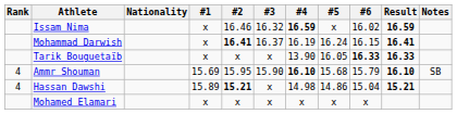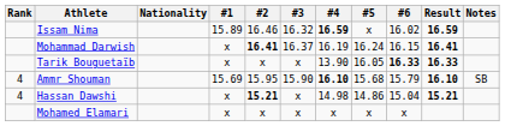 <table class="wikitable sortable" style="text-align:center">
 <tr>
 <th>Rank</th>
 <th>Athlete</th>
 <th>Nationality</th>
 <th>#1</th>
 <th>#2</th>
 <th>#3</th>
 <th>#4</th>
 <th>#5</th>
 <th>#6</th>
 <th>Result</th>
 <th>Notes</th>
 </tr>
 <tr>
 <td></td>
 <td align="left"><a href='#'>Issam Nima</a></td>
 <td align=left></td>
-<td>x</td>
+<td>15.89</td>
 <td>16.46</td>
 <td>16.32</td>
 <td><strong>16.59</strong></td>
 <td>x</td>
 <td>16.02</td>
 <td><strong>16.59</strong></td>
 <td></td>
 </tr>
 <tr>
 <td></td>
 <td align="left"><a href='#'>Mohammad Darwish</a></td>
 <td align=left></td>
 <td>x</td>
 <td><strong>16.41</strong></td>
 <td>16.37</td>
 <td>16.19</td>
 <td>16.24</td>
 <td>16.15</td>
 <td><strong>16.41</strong></td>
 <td></td>
 </tr>
 <tr>
 <td></td>
 <td align="left"><a href='#'>Tarik Bouguetaïb</a></td>
 <td align=left></td>
 <td>x</td>
 <td>x</td>
 <td>x</td>
 <td>13.90</td>
 <td>16.05</td>
 <td><strong>16.33</strong></td>
 <td><strong>16.33</strong></td>
 <td></td>
 </tr>
 <tr>
 <td>4</td>
 <td align="left"><a href='#'>Ammr Shouman</a></td>
 <td align=left></td>
 <td>15.69</td>
 <td>15.95</td>
 <td>15.90</td>
 <td><strong>16.10</strong></td>
 <td>15.68</td>
 <td>15.79</td>
 <td><strong>16.10</strong></td>
 <td>SB</td>
 </tr>
 <tr>
 <td>4</td>
 <td align="left"><a href='#'>Hassan Dawshi</a></td>
 <td align=left></td>
-<td>15.89</td>
+<td>x</td>
 <td><strong>15.21</strong></td>
 <td>x</td>
 <td>14.98</td>
 <td>14.86</td>
 <td>15.04</td>
 <td><strong>15.21</strong></td>
 <td></td>
 </tr>
 <tr>
 <td></td>
 <td align="left"><a href='#'>Mohamed Elamari</a></td>
 <td align=left></td>
 <td>x</td>
 <td>x</td>
 <td>x</td>
 <td>x</td>
 <td>x</td>
 <td>x</td>
 <td><strong></strong></td>
 <td></td>
 </tr>
 </table>
